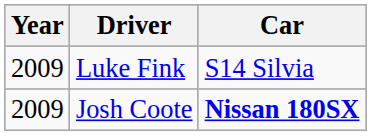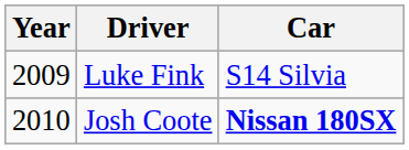 <table class="wikitable">
 <tr>
 <th>Year</th>
 <th>Driver</th>
 <th>Car</th>
 </tr>
 <tr>
 <td>2009</td>
 <td><a href='#'>Luke Fink</a></td>
 <td><a href='#'>S14 Silvia</a></td>
 </tr>
 <tr>
-<td>2009</td>
+<td>2010</td>
 <td><a href='#'>Josh Coote</a></td>
 <td><strong><a href='#'>Nissan 180SX</a></strong></td>
 </tr>
 </table>
